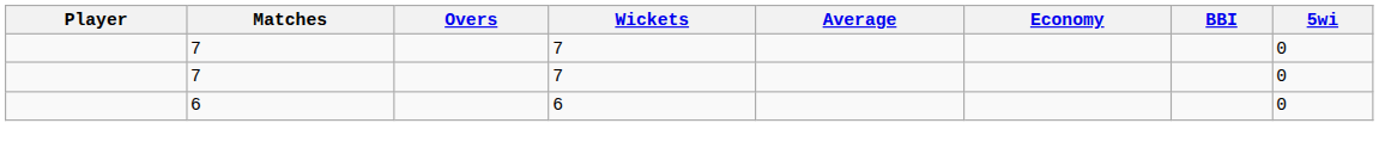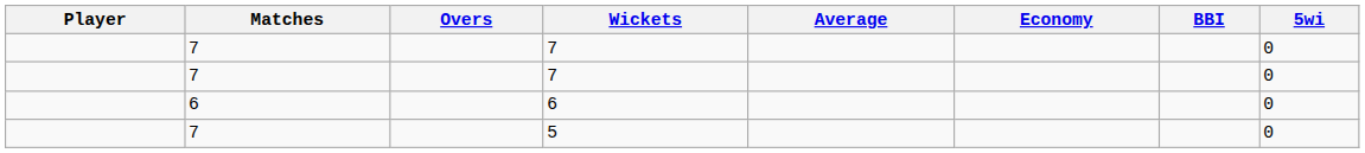 <table class="wikitable sortable" style="width:80%;">
 <tr>
 <th>Player</th>
 <th>Matches</th>
 <th><a href='#'>Overs</a></th>
 <th><a href='#'>Wickets</a></th>
 <th><a href='#'>Average</a></th>
 <th><a href='#'>Economy</a></th>
 <th><a href='#'>BBI</a></th>
 <th><a href='#'>5wi</a></th>
 </tr>
 <tr>
 <td></td>
 <td>7</td>
 <td></td>
 <td>7</td>
 <td></td>
 <td></td>
 <td></td>
 <td>0</td>
 </tr>
 <tr>
 <td></td>
 <td>7</td>
 <td></td>
 <td>7</td>
 <td></td>
 <td></td>
 <td></td>
 <td>0</td>
 </tr>
 <tr>
 <td></td>
 <td>6</td>
 <td></td>
 <td>6</td>
 <td></td>
 <td></td>
 <td></td>
 <td>0</td>
 </tr>
+<tr>
+<td></td>
+<td>7</td>
+<td></td>
+<td>5</td>
+<td></td>
+<td></td>
+<td></td>
+<td>0</td>
+</tr>
 </table>
